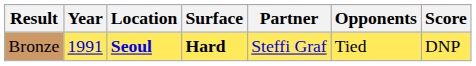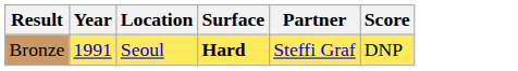 <table class="wikitable">
 <tr>
 <th>Result</th>
 <th>Year</th>
 <th>Location</th>
 <th>Surface</th>
 <th>Partner</th>
-<th>Opponents</th>
 <th>Score</th>
 </tr>
 <tr bgcolor=FFEA5C>
 <td bgcolor=cc9966>Bronze</td>
 <td><a href='#'>1991</a></td>
-<td><strong><a href='#'>Seoul</a></strong></td>
+<td><a href='#'>Seoul</a></td>
 <td><strong>Hard</strong></td>
 <td> <a href='#'>Steffi Graf</a></td>
-<td>Tied</td>
 <td>DNP</td>
 </tr>
 </table>
